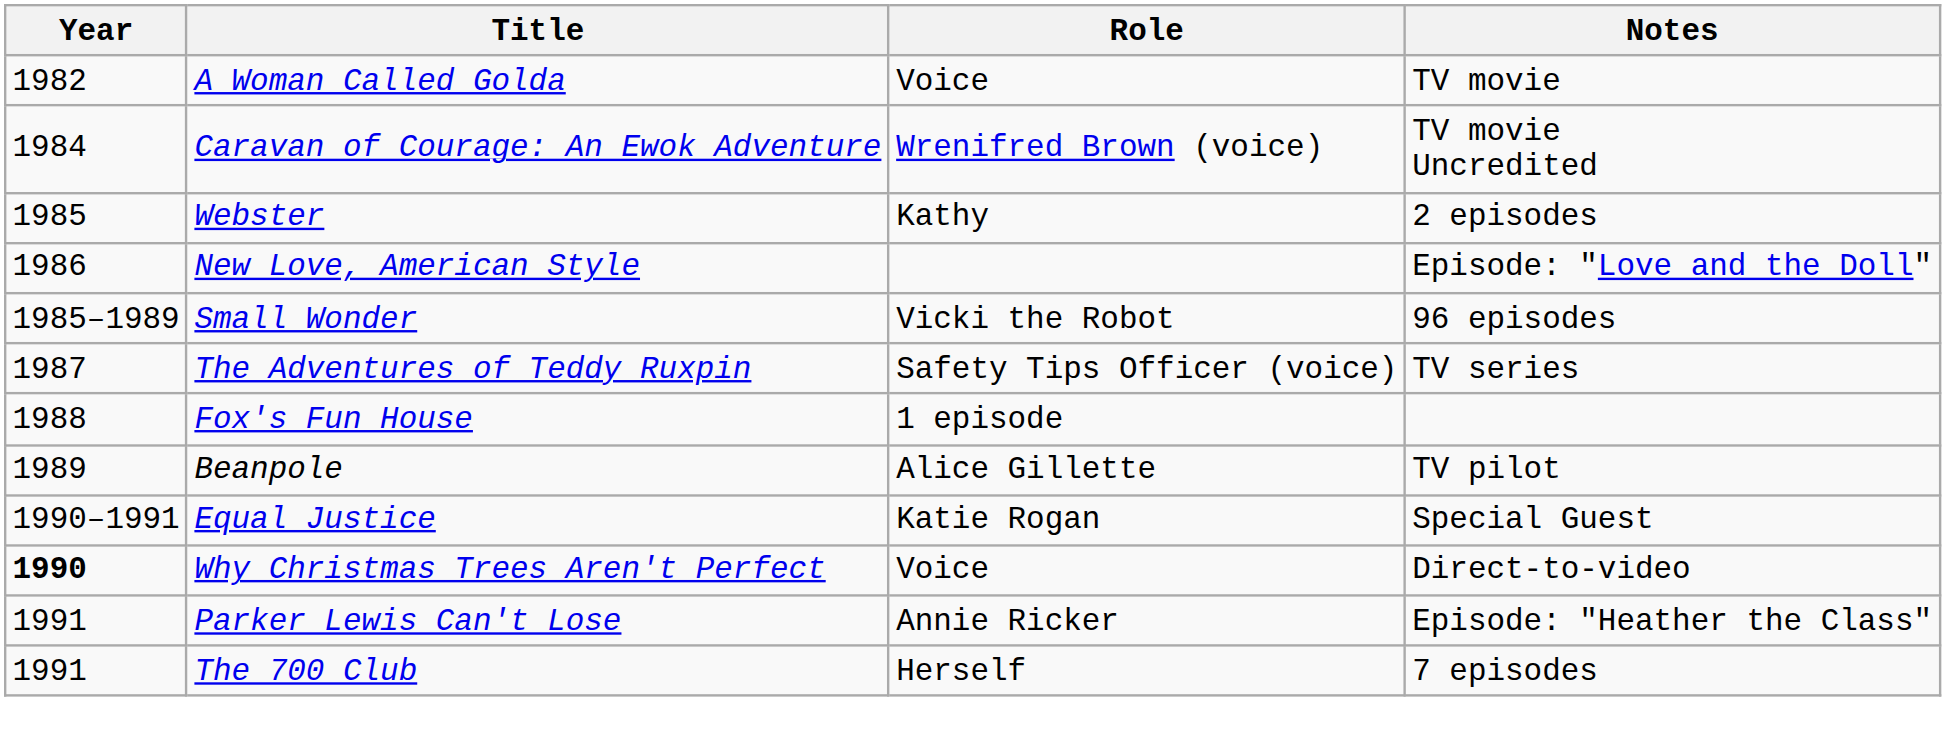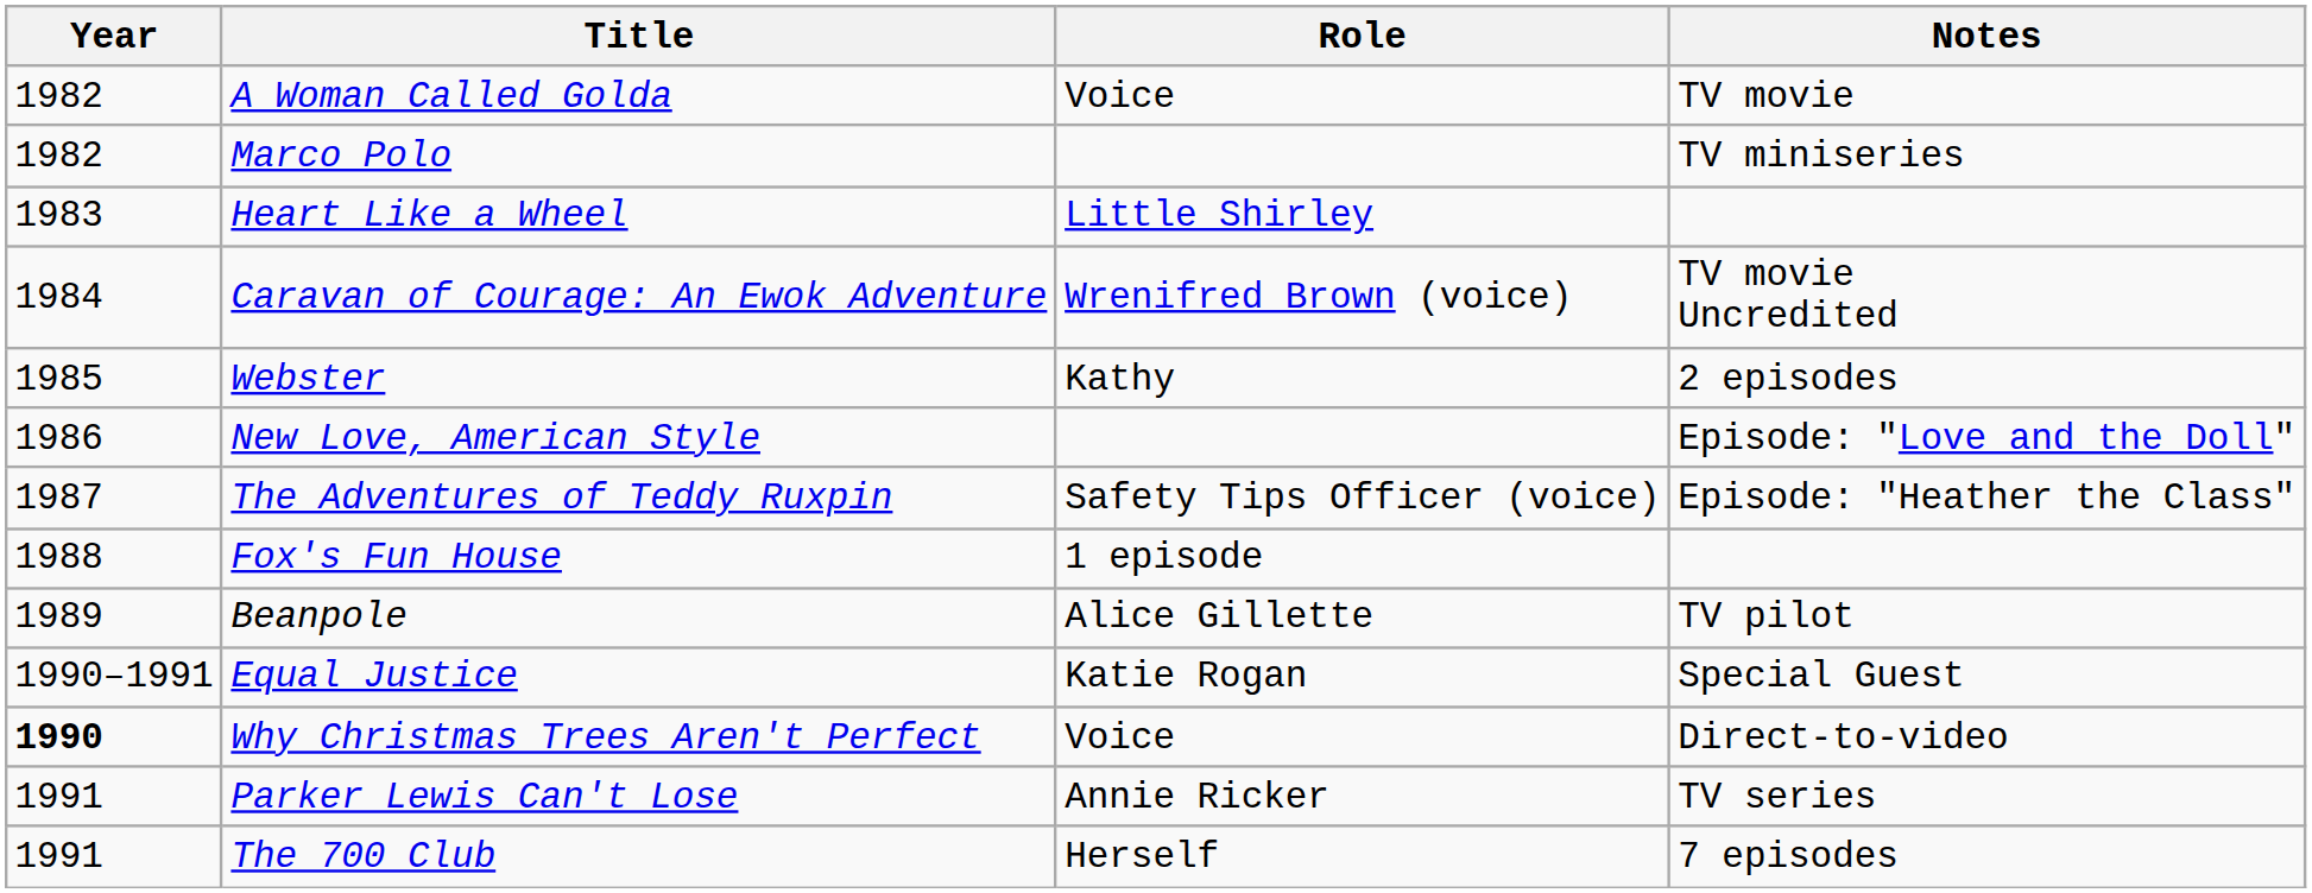 <table class="wikitable sortable">
 <tr>
 <th>Year</th>
 <th>Title</th>
 <th>Role</th>
 <th class="unsortable">Notes</th>
 </tr>
 <tr>
 <td>1982</td>
 <td><em><a href='#'>A Woman Called Golda</a></em></td>
 <td>Voice</td>
 <td>TV movie</td>
+</tr>
+<tr>
+<td>1982</td>
+<td><em><a href='#'>Marco Polo</a></em></td>
+<td></td>
+<td>TV miniseries</td>
+</tr>
+<tr>
+<td>1983</td>
+<td><em><a href='#'>Heart Like a Wheel</a></em></td>
+<td><a href='#'>Little Shirley</a></td>
+<td></td>
 </tr>
 <tr>
 <td>1984</td>
 <td><em><a href='#'>Caravan of Courage: An Ewok Adventure</a></em></td>
 <td><a href='#'>Wrenifred Brown</a> (voice)</td>
 <td>TV movie<br>Uncredited</td>
 </tr>
 <tr>
 <td>1985</td>
 <td><em><a href='#'>Webster</a></em></td>
 <td>Kathy</td>
 <td>2 episodes</td>
 </tr>
 <tr>
 <td>1986</td>
 <td><em><a href='#'>New Love, American Style</a></em></td>
 <td></td>
 <td>Episode: "<a href='#'>Love and the Doll</a>"</td>
 </tr>
 <tr>
-<td>1985–1989</td>
-<td><em><a href='#'>Small Wonder</a></em></td>
-<td>Vicki the Robot</td>
-<td>96 episodes</td>
-</tr>
-<tr>
 <td>1987</td>
 <td><em><a href='#'>The Adventures of Teddy Ruxpin</a></em></td>
 <td>Safety Tips Officer (voice)</td>
-<td>TV series</td>
+<td>Episode: "Heather the Class"</td>
 </tr>
 <tr>
 <td>1988</td>
 <td><em><a href='#'>Fox's Fun House</a></em></td>
 <td>1 episode</td>
 </tr>
 <tr>
 <td>1989</td>
 <td><em>Beanpole</em></td>
 <td>Alice Gillette</td>
 <td>TV pilot</td>
 </tr>
 <tr>
 <td>1990–1991</td>
 <td><em><a href='#'>Equal Justice</a></em></td>
 <td>Katie Rogan</td>
 <td>Special Guest</td>
 </tr>
 <tr>
 <td><strong>1990</strong></td>
 <td><em><a href='#'>Why Christmas Trees Aren't Perfect</a></em></td>
 <td>Voice</td>
 <td>Direct-to-video</td>
 </tr>
 <tr>
 <td>1991</td>
 <td><em><a href='#'>Parker Lewis Can't Lose</a></em></td>
 <td>Annie Ricker</td>
-<td>Episode: "Heather the Class"</td>
+<td>TV series</td>
 </tr>
 <tr>
 <td>1991</td>
 <td><em><a href='#'>The 700 Club</a></em></td>
 <td>Herself</td>
 <td>7 episodes</td>
 </tr>
 </table>
